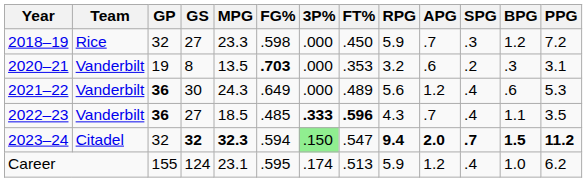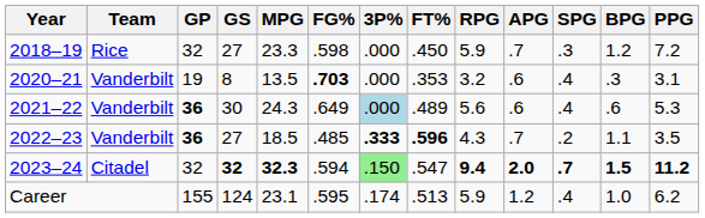 <table class="wikitable sortable">
 <tr>
 <th>Year</th>
 <th>Team</th>
 <th><abbr>GP</abbr></th>
 <th><abbr>GS</abbr></th>
 <th><abbr>MPG</abbr></th>
 <th><abbr>FG%</abbr></th>
 <th><abbr>3P%</abbr></th>
 <th><abbr>FT%</abbr></th>
 <th><abbr>RPG</abbr></th>
 <th><abbr>APG</abbr></th>
 <th><abbr>SPG</abbr></th>
 <th><abbr>BPG</abbr></th>
 <th><abbr>PPG</abbr></th>
 </tr>
 <tr>
 <td><a href='#'>2018–19</a></td>
 <td><a href='#'>Rice</a></td>
 <td>32</td>
 <td>27</td>
 <td>23.3</td>
 <td>.598</td>
 <td>.000</td>
 <td>.450</td>
 <td>5.9</td>
 <td>.7</td>
 <td>.3</td>
 <td>1.2</td>
 <td>7.2</td>
 </tr>
 <tr>
 <td><a href='#'>2020–21</a></td>
 <td><a href='#'>Vanderbilt</a></td>
 <td>19</td>
 <td>8</td>
 <td>13.5</td>
 <td><strong>.703</strong></td>
 <td>.000</td>
 <td>.353</td>
 <td>3.2</td>
 <td>.6</td>
-<td>.2</td>
+<td>.4</td>
 <td>.3</td>
 <td>3.1</td>
 </tr>
 <tr>
 <td><a href='#'>2021–22</a></td>
 <td><a href='#'>Vanderbilt</a></td>
 <td><strong>36</strong></td>
 <td>30</td>
 <td>24.3</td>
 <td>.649</td>
-<td>.000</td>
+<td style="background: lightblue;">.000</td>
 <td>.489</td>
 <td>5.6</td>
-<td>1.2</td>
+<td>.6</td>
 <td>.4</td>
 <td>.6</td>
 <td>5.3</td>
 </tr>
 <tr>
 <td><a href='#'>2022–23</a></td>
 <td><a href='#'>Vanderbilt</a></td>
 <td><strong>36</strong></td>
 <td>27</td>
 <td>18.5</td>
 <td>.485</td>
 <td><strong>.333</strong></td>
 <td><strong>.596</strong></td>
 <td>4.3</td>
 <td>.7</td>
-<td>.4</td>
+<td>.2</td>
 <td>1.1</td>
 <td>3.5</td>
 </tr>
 <tr>
 <td><a href='#'>2023–24</a></td>
 <td><a href='#'>Citadel</a></td>
 <td>32</td>
 <td><strong>32</strong></td>
 <td><strong>32.3</strong></td>
 <td>.594</td>
 <td style="background: lightgreen;">.150</td>
 <td>.547</td>
 <td><strong>9.4</strong></td>
 <td><strong>2.0</strong></td>
 <td><strong>.7</strong></td>
 <td><strong>1.5</strong></td>
 <td><strong>11.2</strong></td>
 </tr>
 <tr>
 <td colspan="2">Career</td>
 <td>155</td>
 <td>124</td>
 <td>23.1</td>
 <td>.595</td>
 <td>.174</td>
 <td>.513</td>
 <td>5.9</td>
 <td>1.2</td>
 <td>.4</td>
 <td>1.0</td>
 <td>6.2</td>
 </tr>
 </table>
